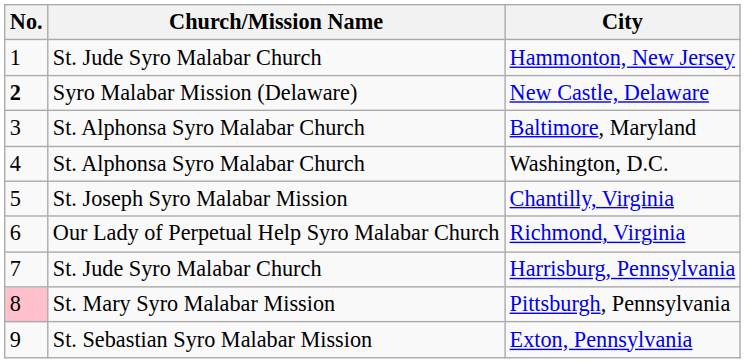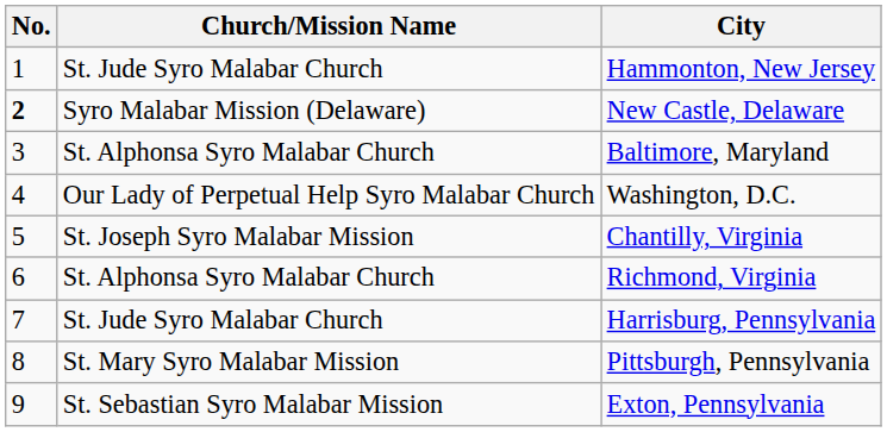 <table class="wikitable">
 <tr>
 <th>No.</th>
 <th>Church/Mission Name</th>
 <th>City</th>
 </tr>
 <tr>
 <td>1</td>
 <td>St. Jude Syro Malabar Church</td>
 <td><a href='#'>Hammonton, New Jersey</a></td>
 </tr>
 <tr>
 <td><strong>2</strong></td>
 <td>Syro Malabar Mission (Delaware)</td>
 <td><a href='#'>New Castle, Delaware</a></td>
 </tr>
 <tr>
 <td>3</td>
 <td>St. Alphonsa Syro Malabar Church</td>
 <td><a href='#'>Baltimore</a>, Maryland</td>
 </tr>
 <tr>
 <td>4</td>
-<td>St. Alphonsa Syro Malabar Church</td>
+<td>Our Lady of Perpetual Help Syro Malabar Church</td>
 <td>Washington, D.C.</td>
 </tr>
 <tr>
 <td>5</td>
 <td>St. Joseph Syro Malabar Mission</td>
 <td><a href='#'>Chantilly, Virginia</a></td>
 </tr>
 <tr>
 <td>6</td>
-<td>Our Lady of Perpetual Help Syro Malabar Church</td>
+<td>St. Alphonsa Syro Malabar Church</td>
 <td><a href='#'>Richmond, Virginia</a></td>
 </tr>
 <tr>
 <td>7</td>
 <td>St. Jude Syro Malabar Church</td>
 <td><a href='#'>Harrisburg, Pennsylvania</a></td>
 </tr>
 <tr>
-<td style="background: pink;">8</td>
+<td>8</td>
 <td>St. Mary Syro Malabar Mission</td>
 <td><a href='#'>Pittsburgh</a>, Pennsylvania</td>
 </tr>
 <tr>
 <td>9</td>
 <td>St. Sebastian Syro Malabar Mission</td>
 <td><a href='#'>Exton, Pennsylvania</a></td>
 </tr>
 </table>
